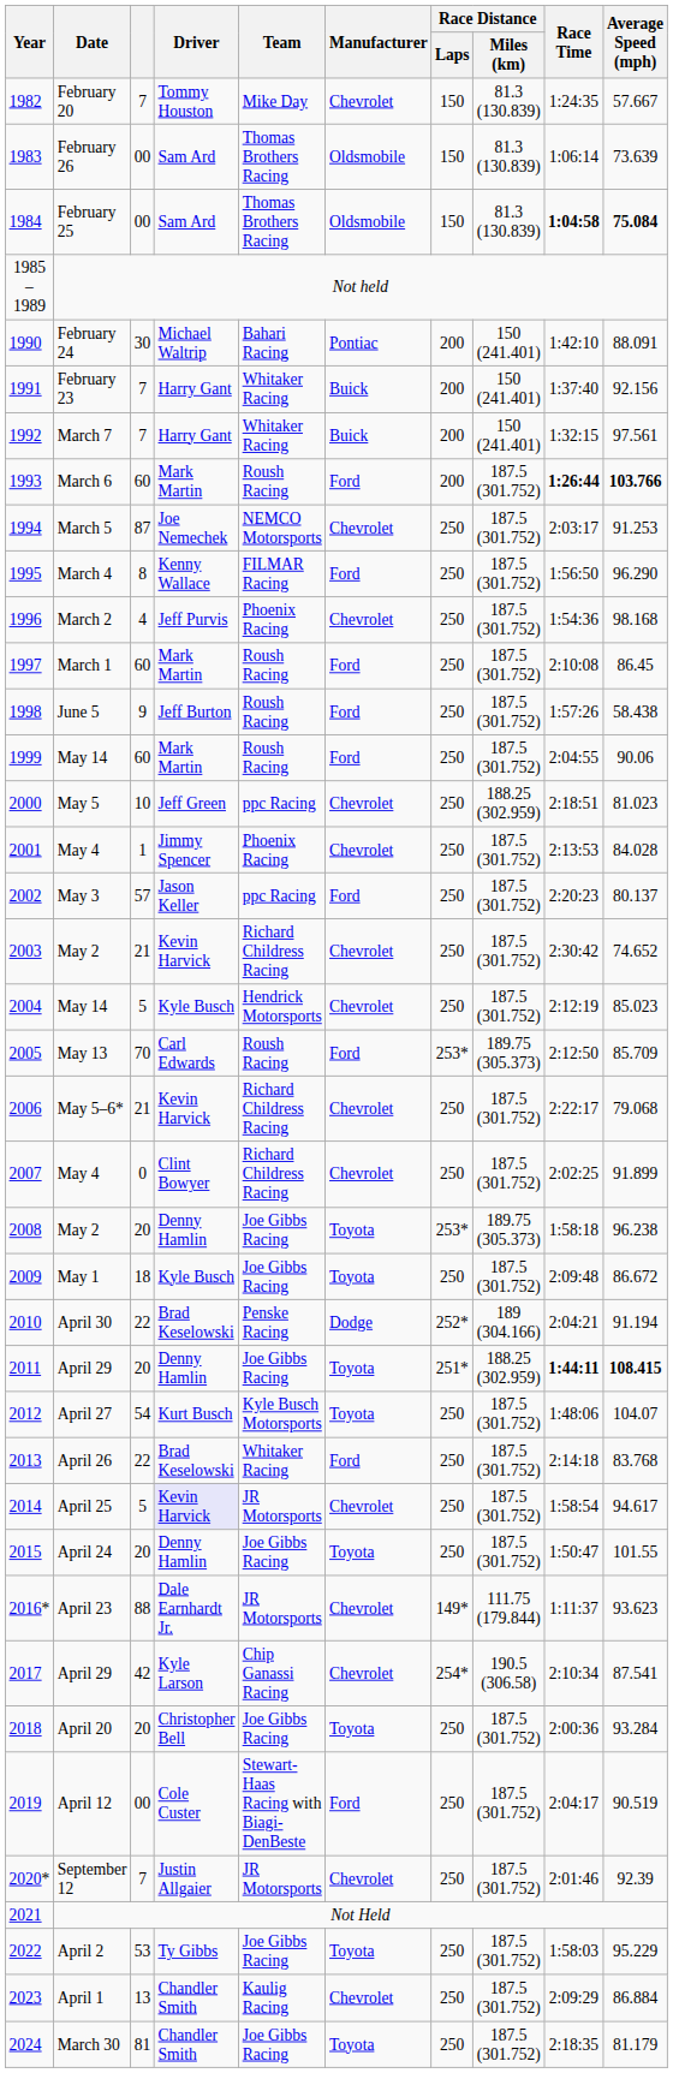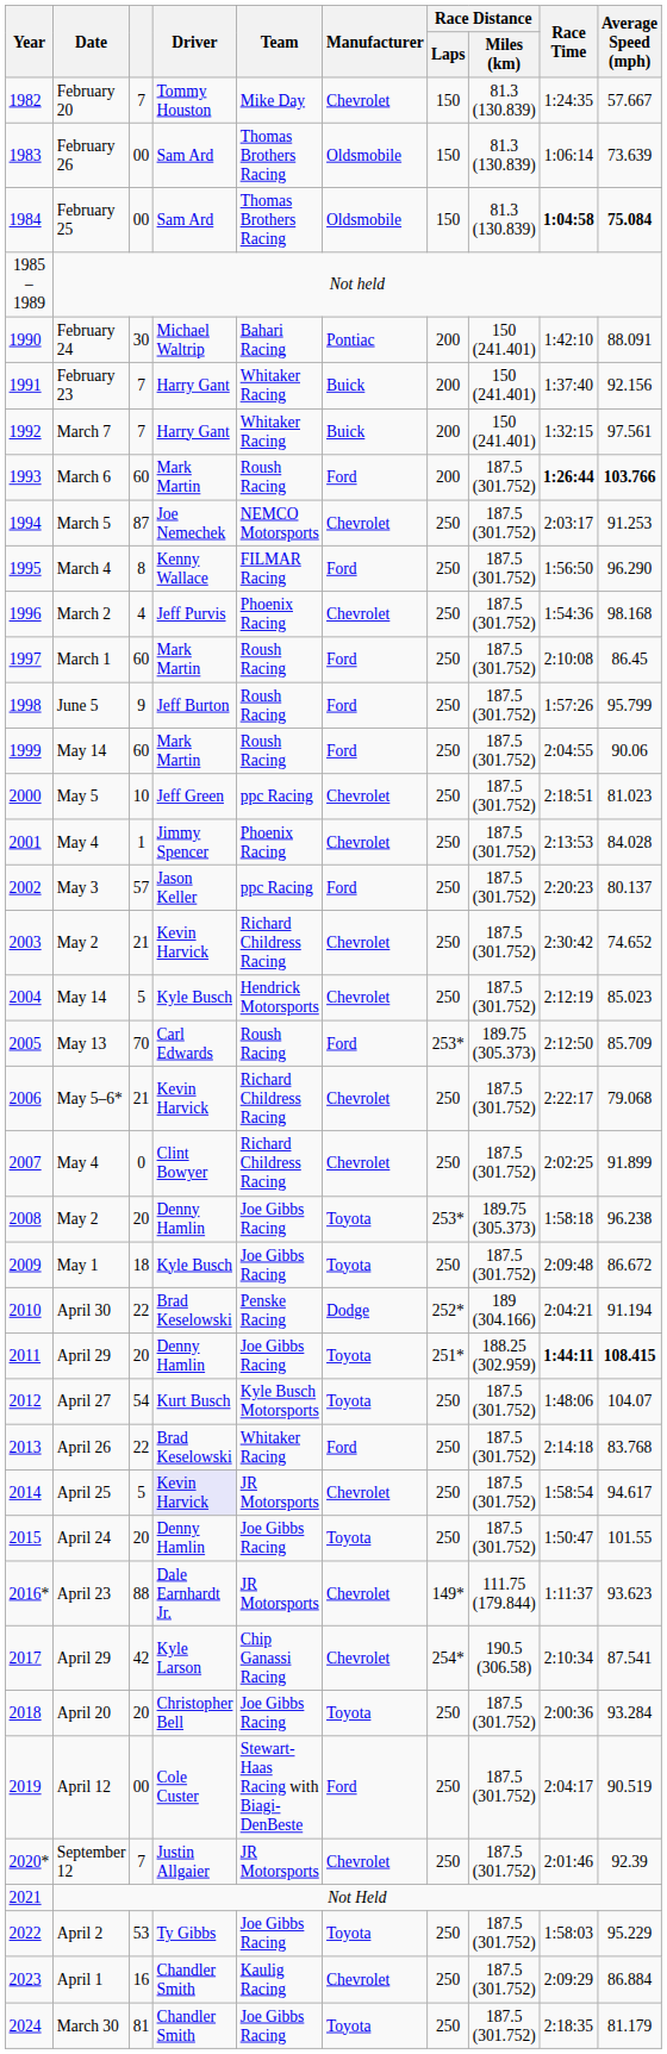 <table class="wikitable" style="font-size: 95%;">
 <tr>
 <th rowspan="2">Year</th>
 <th rowspan="2">Date</th>
 <th rowspan="2"></th>
 <th rowspan="2">Driver</th>
 <th rowspan="2">Team</th>
 <th rowspan="2">Manufacturer</th>
 <th colspan="2">Race Distance</th>
 <th rowspan="2">Race Time</th>
 <th rowspan="2">Average Speed<br>(mph)</th>
 </tr>
 <tr>
 <th>Laps</th>
 <th>Miles (km)</th>
 </tr>
 <tr>
 <td><a href='#'>1982</a></td>
 <td>February 20</td>
 <td align="center">7</td>
 <td><a href='#'>Tommy Houston</a></td>
 <td><a href='#'>Mike Day</a></td>
 <td><a href='#'>Chevrolet</a></td>
 <td align="center">150</td>
 <td align="center">81.3 (130.839)</td>
 <td align="center">1:24:35</td>
 <td align="center">57.667</td>
 </tr>
 <tr>
 <td><a href='#'>1983</a></td>
 <td>February 26</td>
 <td align="center">00</td>
 <td><a href='#'>Sam Ard</a></td>
 <td><a href='#'>Thomas Brothers Racing</a></td>
 <td><a href='#'>Oldsmobile</a></td>
 <td align="center">150</td>
 <td align="center">81.3 (130.839)</td>
 <td align="center">1:06:14</td>
 <td align="center">73.639</td>
 </tr>
 <tr>
 <td><a href='#'>1984</a></td>
 <td>February 25</td>
 <td align="center">00</td>
 <td><a href='#'>Sam Ard</a></td>
 <td><a href='#'>Thomas Brothers Racing</a></td>
 <td><a href='#'>Oldsmobile</a></td>
 <td align="center">150</td>
 <td align="center">81.3 (130.839)</td>
 <td align="center"><strong>1:04:58</strong></td>
 <td align="center"><strong>75.084</strong></td>
 </tr>
 <tr>
 <td align=center>1985<br>–<br>1989</td>
 <td colspan=9 align=center><em>Not held</em></td>
 </tr>
 <tr>
 <td><a href='#'>1990</a></td>
 <td>February 24</td>
 <td align="center">30</td>
 <td><a href='#'>Michael Waltrip</a></td>
 <td><a href='#'>Bahari Racing</a></td>
 <td><a href='#'>Pontiac</a></td>
 <td align="center">200</td>
 <td align="center">150 (241.401)</td>
 <td align="center">1:42:10</td>
 <td align="center">88.091</td>
 </tr>
 <tr>
 <td><a href='#'>1991</a></td>
 <td>February 23</td>
 <td align="center">7</td>
 <td><a href='#'>Harry Gant</a></td>
 <td><a href='#'>Whitaker Racing</a></td>
 <td><a href='#'>Buick</a></td>
 <td align="center">200</td>
 <td align="center">150 (241.401)</td>
 <td align="center">1:37:40</td>
 <td align="center">92.156</td>
 </tr>
 <tr>
 <td><a href='#'>1992</a></td>
 <td>March 7</td>
 <td align="center">7</td>
 <td><a href='#'>Harry Gant</a></td>
 <td><a href='#'>Whitaker Racing</a></td>
 <td><a href='#'>Buick</a></td>
 <td align="center">200</td>
 <td align="center">150 (241.401)</td>
 <td align="center">1:32:15</td>
 <td align="center">97.561</td>
 </tr>
 <tr>
 <td><a href='#'>1993</a></td>
 <td>March 6</td>
 <td align="center">60</td>
 <td><a href='#'>Mark Martin</a></td>
 <td><a href='#'>Roush Racing</a></td>
 <td><a href='#'>Ford</a></td>
 <td align="center">200</td>
 <td align="center">187.5 (301.752)</td>
 <td align="center"><strong>1:26:44</strong></td>
 <td align="center"><strong>103.766</strong></td>
 </tr>
 <tr>
 <td><a href='#'>1994</a></td>
 <td>March 5</td>
 <td align="center">87</td>
 <td><a href='#'>Joe Nemechek</a></td>
 <td><a href='#'>NEMCO Motorsports</a></td>
 <td><a href='#'>Chevrolet</a></td>
 <td align="center">250</td>
 <td align="center">187.5 (301.752)</td>
 <td align="center">2:03:17</td>
 <td align="center">91.253</td>
 </tr>
 <tr>
 <td><a href='#'>1995</a></td>
 <td>March 4</td>
 <td align="center">8</td>
 <td><a href='#'>Kenny Wallace</a></td>
 <td><a href='#'>FILMAR Racing</a></td>
 <td><a href='#'>Ford</a></td>
 <td align="center">250</td>
 <td align="center">187.5 (301.752)</td>
 <td align="center">1:56:50</td>
 <td align="center">96.290</td>
 </tr>
 <tr>
 <td><a href='#'>1996</a></td>
 <td>March 2</td>
 <td align="center">4</td>
 <td><a href='#'>Jeff Purvis</a></td>
 <td><a href='#'>Phoenix Racing</a></td>
 <td><a href='#'>Chevrolet</a></td>
 <td align="center">250</td>
 <td align="center">187.5 (301.752)</td>
 <td align="center">1:54:36</td>
 <td align="center">98.168</td>
 </tr>
 <tr>
 <td><a href='#'>1997</a></td>
 <td>March 1</td>
 <td align="center">60</td>
 <td><a href='#'>Mark Martin</a></td>
 <td><a href='#'>Roush Racing</a></td>
 <td><a href='#'>Ford</a></td>
 <td align="center">250</td>
 <td align="center">187.5 (301.752)</td>
 <td align="center">2:10:08</td>
 <td align="center">86.45</td>
 </tr>
 <tr>
 <td><a href='#'>1998</a></td>
 <td>June 5</td>
 <td align="center">9</td>
 <td><a href='#'>Jeff Burton</a></td>
 <td><a href='#'>Roush Racing</a></td>
 <td><a href='#'>Ford</a></td>
 <td align="center">250</td>
 <td align="center">187.5 (301.752)</td>
 <td align="center">1:57:26</td>
-<td align="center">58.438</td>
+<td align="center">95.799</td>
 </tr>
 <tr>
 <td><a href='#'>1999</a></td>
 <td>May 14</td>
 <td align="center">60</td>
 <td><a href='#'>Mark Martin</a></td>
 <td><a href='#'>Roush Racing</a></td>
 <td><a href='#'>Ford</a></td>
 <td align="center">250</td>
 <td align="center">187.5 (301.752)</td>
 <td align="center">2:04:55</td>
 <td align="center">90.06</td>
 </tr>
 <tr>
 <td><a href='#'>2000</a></td>
 <td>May 5</td>
 <td align="center">10</td>
 <td><a href='#'>Jeff Green</a></td>
 <td><a href='#'>ppc Racing</a></td>
 <td><a href='#'>Chevrolet</a></td>
 <td align="center">250</td>
-<td align="center">188.25 (302.959)</td>
+<td align="center">187.5 (301.752)</td>
 <td align="center">2:18:51</td>
 <td align="center">81.023</td>
 </tr>
 <tr>
 <td><a href='#'>2001</a></td>
 <td>May 4</td>
 <td align="center">1</td>
 <td><a href='#'>Jimmy Spencer</a></td>
 <td><a href='#'>Phoenix Racing</a></td>
 <td><a href='#'>Chevrolet</a></td>
 <td align="center">250</td>
 <td align="center">187.5 (301.752)</td>
 <td align="center">2:13:53</td>
 <td align="center">84.028</td>
 </tr>
 <tr>
 <td><a href='#'>2002</a></td>
 <td>May 3</td>
 <td align="center">57</td>
 <td><a href='#'>Jason Keller</a></td>
 <td><a href='#'>ppc Racing</a></td>
 <td><a href='#'>Ford</a></td>
 <td align="center">250</td>
 <td align="center">187.5 (301.752)</td>
 <td align="center">2:20:23</td>
 <td align="center">80.137</td>
 </tr>
 <tr>
 <td><a href='#'>2003</a></td>
 <td>May 2</td>
 <td align="center">21</td>
 <td><a href='#'>Kevin Harvick</a></td>
 <td><a href='#'>Richard Childress Racing</a></td>
 <td><a href='#'>Chevrolet</a></td>
 <td align="center">250</td>
 <td align="center">187.5 (301.752)</td>
 <td align="center">2:30:42</td>
 <td align="center">74.652</td>
 </tr>
 <tr>
 <td><a href='#'>2004</a></td>
 <td>May 14</td>
 <td align="center">5</td>
 <td><a href='#'>Kyle Busch</a></td>
 <td><a href='#'>Hendrick Motorsports</a></td>
 <td><a href='#'>Chevrolet</a></td>
 <td align="center">250</td>
 <td align="center">187.5 (301.752)</td>
 <td align="center">2:12:19</td>
 <td align="center">85.023</td>
 </tr>
 <tr>
 <td><a href='#'>2005</a></td>
 <td>May 13</td>
 <td align="center">70</td>
 <td><a href='#'>Carl Edwards</a></td>
 <td><a href='#'>Roush Racing</a></td>
 <td><a href='#'>Ford</a></td>
 <td align="center">253*</td>
 <td align="center">189.75 (305.373)</td>
 <td align="center">2:12:50</td>
 <td align="center">85.709</td>
 </tr>
 <tr>
 <td><a href='#'>2006</a></td>
 <td>May 5–6*</td>
 <td align="center">21</td>
 <td><a href='#'>Kevin Harvick</a></td>
 <td><a href='#'>Richard Childress Racing</a></td>
 <td><a href='#'>Chevrolet</a></td>
 <td align="center">250</td>
 <td align="center">187.5 (301.752)</td>
 <td align="center">2:22:17</td>
 <td align="center">79.068</td>
 </tr>
 <tr>
 <td><a href='#'>2007</a></td>
 <td>May 4</td>
 <td align="center">0</td>
 <td><a href='#'>Clint Bowyer</a></td>
 <td><a href='#'>Richard Childress Racing</a></td>
 <td><a href='#'>Chevrolet</a></td>
 <td align="center">250</td>
 <td align="center">187.5 (301.752)</td>
 <td align="center">2:02:25</td>
 <td align="center">91.899</td>
 </tr>
 <tr>
 <td><a href='#'>2008</a></td>
 <td>May 2</td>
 <td align="center">20</td>
 <td><a href='#'>Denny Hamlin</a></td>
 <td><a href='#'>Joe Gibbs Racing</a></td>
 <td><a href='#'>Toyota</a></td>
 <td align="center">253*</td>
 <td align="center">189.75 (305.373)</td>
 <td align="center">1:58:18</td>
 <td align="center">96.238</td>
 </tr>
 <tr>
 <td><a href='#'>2009</a></td>
 <td>May 1</td>
 <td align="center">18</td>
 <td><a href='#'>Kyle Busch</a></td>
 <td><a href='#'>Joe Gibbs Racing</a></td>
 <td><a href='#'>Toyota</a></td>
 <td align="center">250</td>
 <td align="center">187.5 (301.752)</td>
 <td align="center">2:09:48</td>
 <td align="center">86.672</td>
 </tr>
 <tr>
 <td><a href='#'>2010</a></td>
 <td>April 30</td>
 <td align="center">22</td>
 <td><a href='#'>Brad Keselowski</a></td>
 <td><a href='#'>Penske Racing</a></td>
 <td><a href='#'>Dodge</a></td>
 <td align="center">252*</td>
 <td align="center">189 (304.166)</td>
 <td align="center">2:04:21</td>
 <td align="center">91.194</td>
 </tr>
 <tr>
 <td><a href='#'>2011</a></td>
 <td>April 29</td>
 <td align="center">20</td>
 <td><a href='#'>Denny Hamlin</a></td>
 <td><a href='#'>Joe Gibbs Racing</a></td>
 <td><a href='#'>Toyota</a></td>
 <td align="center">251*</td>
 <td align="center">188.25 (302.959)</td>
 <td align="center"><strong>1:44:11</strong></td>
 <td align="center"><strong>108.415</strong></td>
 </tr>
 <tr>
 <td><a href='#'>2012</a></td>
 <td>April 27</td>
 <td align="center">54</td>
 <td><a href='#'>Kurt Busch</a></td>
 <td><a href='#'>Kyle Busch Motorsports</a></td>
 <td><a href='#'>Toyota</a></td>
 <td align="center">250</td>
 <td align="center">187.5 (301.752)</td>
 <td align="center">1:48:06</td>
 <td align="center">104.07</td>
 </tr>
 <tr>
 <td><a href='#'>2013</a></td>
 <td>April 26</td>
 <td align="center">22</td>
 <td><a href='#'>Brad Keselowski</a></td>
 <td><a href='#'>Whitaker Racing</a></td>
 <td><a href='#'>Ford</a></td>
 <td align="center">250</td>
 <td align="center">187.5 (301.752)</td>
 <td align="center">2:14:18</td>
 <td align="center">83.768</td>
 </tr>
 <tr>
 <td><a href='#'>2014</a></td>
 <td>April 25</td>
 <td align="center">5</td>
 <td style="background: lavender;"><a href='#'>Kevin Harvick</a></td>
 <td><a href='#'>JR Motorsports</a></td>
 <td><a href='#'>Chevrolet</a></td>
 <td align="center">250</td>
 <td align="center">187.5 (301.752)</td>
 <td align="center">1:58:54</td>
 <td align="center">94.617</td>
 </tr>
 <tr>
 <td><a href='#'>2015</a></td>
 <td>April 24</td>
 <td align="center">20</td>
 <td><a href='#'>Denny Hamlin</a></td>
 <td><a href='#'>Joe Gibbs Racing</a></td>
 <td><a href='#'>Toyota</a></td>
 <td align="center">250</td>
 <td align="center">187.5 (301.752)</td>
 <td align="center">1:50:47</td>
 <td align="center">101.55</td>
 </tr>
 <tr>
 <td><a href='#'>2016</a>*</td>
 <td>April 23</td>
 <td align="center">88</td>
 <td><a href='#'>Dale Earnhardt Jr.</a></td>
 <td><a href='#'>JR Motorsports</a></td>
 <td><a href='#'>Chevrolet</a></td>
 <td align="center">149*</td>
 <td align="center">111.75 (179.844)</td>
 <td align="center">1:11:37</td>
 <td align="center">93.623</td>
 </tr>
 <tr>
 <td><a href='#'>2017</a></td>
 <td>April 29</td>
 <td align="center">42</td>
 <td><a href='#'>Kyle Larson</a></td>
 <td><a href='#'>Chip Ganassi Racing</a></td>
 <td><a href='#'>Chevrolet</a></td>
 <td align="center">254*</td>
 <td align="center">190.5 (306.58)</td>
 <td align="center">2:10:34</td>
 <td align="center">87.541</td>
 </tr>
 <tr>
 <td><a href='#'>2018</a></td>
 <td>April 20</td>
 <td align="center">20</td>
 <td><a href='#'>Christopher Bell</a></td>
 <td><a href='#'>Joe Gibbs Racing</a></td>
 <td><a href='#'>Toyota</a></td>
 <td align="center">250</td>
 <td align="center">187.5 (301.752)</td>
 <td align="center">2:00:36</td>
 <td align="center">93.284</td>
 </tr>
 <tr>
 <td><a href='#'>2019</a></td>
 <td>April 12</td>
 <td align="center">00</td>
 <td><a href='#'>Cole Custer</a></td>
 <td><a href='#'>Stewart-Haas Racing</a> with <a href='#'>Biagi-DenBeste</a></td>
 <td><a href='#'>Ford</a></td>
 <td align="center">250</td>
 <td align="center">187.5 (301.752)</td>
 <td align="center">2:04:17</td>
 <td align="center">90.519</td>
 </tr>
 <tr>
 <td><a href='#'>2020</a>*</td>
 <td>September 12</td>
 <td align="center">7</td>
 <td><a href='#'>Justin Allgaier</a></td>
 <td><a href='#'>JR Motorsports</a></td>
 <td><a href='#'>Chevrolet</a></td>
 <td align="center">250</td>
 <td align="center">187.5 (301.752)</td>
 <td align="center">2:01:46</td>
 <td align="center">92.39</td>
 </tr>
 <tr>
 <td><a href='#'>2021</a></td>
 <td colspan="10" style="text-align:center;"><em>Not Held</em></td>
 </tr>
 <tr>
 <td><a href='#'>2022</a></td>
 <td>April 2</td>
 <td align="center">53</td>
 <td><a href='#'>Ty Gibbs</a></td>
 <td><a href='#'>Joe Gibbs Racing</a></td>
 <td><a href='#'>Toyota</a></td>
 <td align="center">250</td>
 <td align="center">187.5 (301.752)</td>
 <td align="center">1:58:03</td>
 <td align="center">95.229</td>
 </tr>
 <tr>
 <td><a href='#'>2023</a></td>
 <td>April 1</td>
-<td align="center">13</td>
+<td align="center">16</td>
 <td><a href='#'>Chandler Smith</a></td>
 <td><a href='#'>Kaulig Racing</a></td>
 <td><a href='#'>Chevrolet</a></td>
 <td align="center">250</td>
 <td align="center">187.5 (301.752)</td>
 <td align="center">2:09:29</td>
 <td align="center">86.884</td>
 </tr>
 <tr>
 <td><a href='#'>2024</a></td>
 <td>March 30</td>
 <td align="center">81</td>
 <td><a href='#'>Chandler Smith</a></td>
 <td><a href='#'>Joe Gibbs Racing</a></td>
 <td><a href='#'>Toyota</a></td>
 <td align="center">250</td>
 <td align="center">187.5 (301.752)</td>
 <td align="center">2:18:35</td>
 <td align="center">81.179</td>
 </tr>
 </table>
